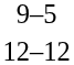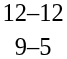 <table style="text-align:center">
 <tr>
 <th width=200></th>
 <th width=100></th>
 <th width=200></th>
 </tr>
 <tr>
 <td align=right><strong></strong></td>
+<td>12–12</td>
+<td align=left><strong></strong></td>
+</tr>
+<tr>
+<td align=right><strong></strong></td>
 <td>9–5</td>
 <td align=left></td>
 </tr>
-<tr>
-<td align=right><strong></strong></td>
-<td>12–12</td>
-<td align=left><strong></strong></td>
-</tr>
 </table>
